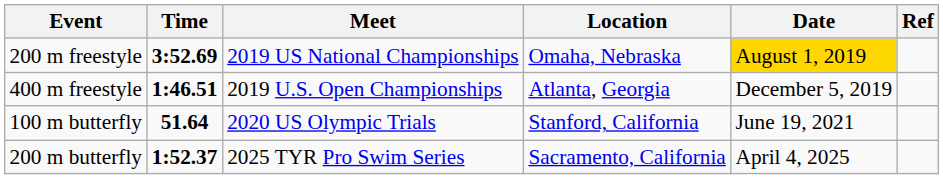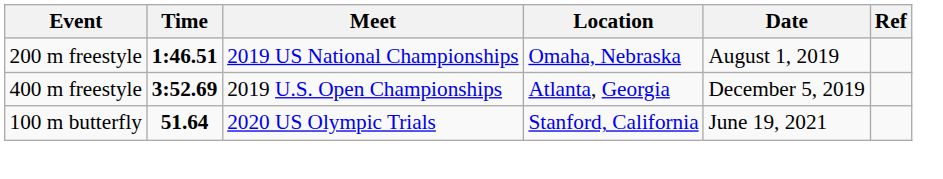 <table class="wikitable">
 <tr>
 <th>Event</th>
 <th>Time</th>
 <th>Meet</th>
 <th>Location</th>
 <th>Date</th>
 <th>Ref</th>
 </tr>
 <tr>
 <td>200 m freestyle</td>
-<td style="text-align:center;"><strong>3:52.69</strong></td>
+<td style="text-align:center;"><strong>1:46.51</strong></td>
 <td><a href='#'>2019 US National Championships</a></td>
 <td><a href='#'>Omaha, Nebraska</a></td>
-<td style="background: gold;">August 1, 2019</td>
+<td>August 1, 2019</td>
 <td style="text-align:center;"></td>
 </tr>
 <tr>
 <td>400 m freestyle</td>
-<td style="text-align:center;"><strong>1:46.51</strong></td>
+<td style="text-align:center;"><strong>3:52.69</strong></td>
 <td>2019 <a href='#'>U.S. Open Championships</a></td>
 <td><a href='#'>Atlanta</a>, <a href='#'>Georgia</a></td>
 <td>December 5, 2019</td>
 <td style="text-align:center;"></td>
 </tr>
 <tr>
 <td>100 m butterfly</td>
 <td style="text-align:center;"><strong>51.64</strong></td>
 <td><a href='#'>2020 US Olympic Trials</a></td>
 <td><a href='#'>Stanford, California</a></td>
 <td>June 19, 2021</td>
 <td style="text-align:center;"></td>
 </tr>
-<tr>
-<td>200 m butterfly</td>
-<td style="text-align:center;"><strong>1:52.37</strong></td>
-<td>2025 TYR <a href='#'>Pro Swim Series</a></td>
-<td><a href='#'>Sacramento, California</a></td>
-<td>April 4, 2025</td>
-<td style="text-align:center;"></td>
-</tr>
 </table>
